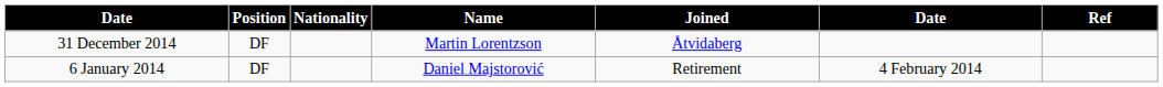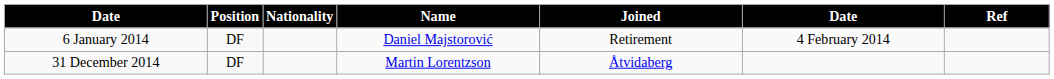 <table class="wikitable"  style="text-align:center; font-size:90%; ">
 <tr>
 <th style="background:#000000; color:white; width:200px;">Date</th>
 <th style="background:#000000; color:white; width:50px;">Position</th>
 <th style="background:#000000; color:white; width:50px;">Nationality</th>
 <th style="background:#000000; color:white; width:200px;">Name</th>
 <th style="background:#000000; color:white; width:200px;">Joined</th>
 <th style="background:#000000; color:white; width:200px;">Date</th>
 <th style="background:#000000; color:white; width:100px;">Ref</th>
 </tr>
 <tr>
+<td>6 January 2014</td>
+<td>DF</td>
+<td></td>
+<td><a href='#'>Daniel Majstorović</a></td>
+<td>Retirement</td>
+<td>4 February 2014</td>
+<td></td>
+</tr>
+<tr>
 <td>31 December 2014</td>
 <td>DF</td>
 <td></td>
 <td><a href='#'>Martin Lorentzson</a></td>
 <td><a href='#'>Åtvidaberg</a></td>
 <td></td>
 <td></td>
 </tr>
-<tr>
-<td>6 January 2014</td>
-<td>DF</td>
-<td></td>
-<td><a href='#'>Daniel Majstorović</a></td>
-<td>Retirement</td>
-<td>4 February 2014</td>
-<td></td>
-</tr>
 </table>
